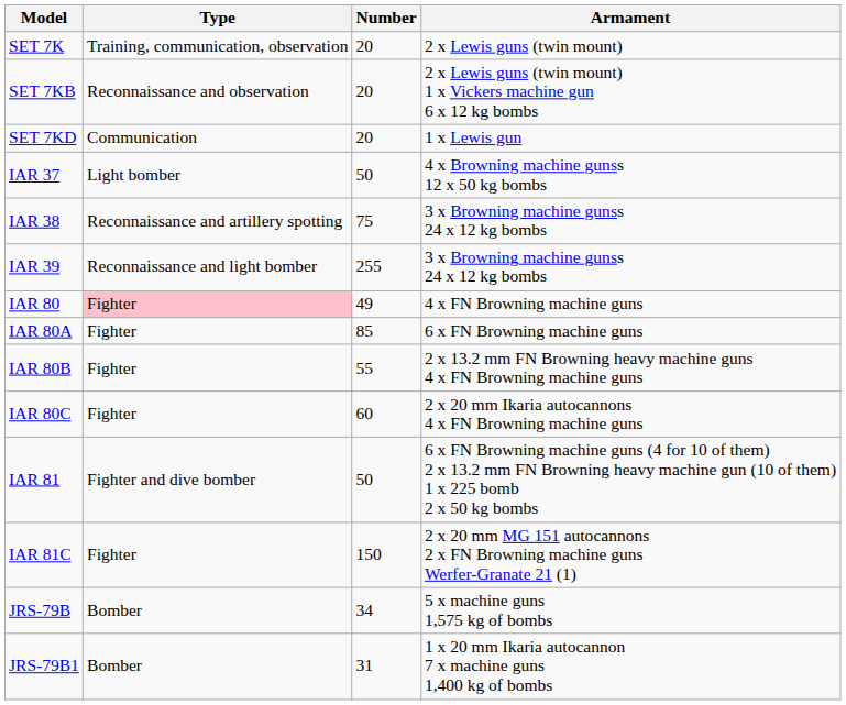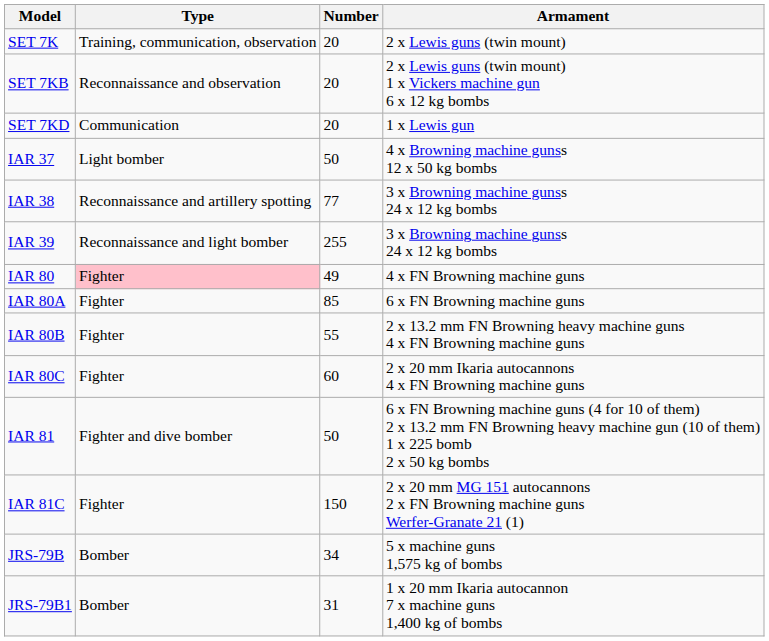 <table class="wikitable">
 <tr>
 <th>Model</th>
 <th>Type</th>
 <th>Number</th>
 <th>Armament</th>
 </tr>
 <tr>
 <td><a href='#'>SET 7K</a></td>
 <td>Training, communication, observation</td>
 <td>20</td>
 <td>2 x <a href='#'>Lewis guns</a> (twin mount)</td>
 </tr>
 <tr>
 <td><a href='#'>SET 7KB</a></td>
 <td>Reconnaissance and observation</td>
 <td>20</td>
 <td>2 x <a href='#'>Lewis guns</a> (twin mount)<br>1 x <a href='#'>Vickers machine gun</a><br>6 x 12 kg bombs</td>
 </tr>
 <tr>
 <td><a href='#'>SET 7KD</a></td>
 <td>Communication</td>
 <td>20</td>
 <td>1 x <a href='#'>Lewis gun</a></td>
 </tr>
 <tr>
 <td><a href='#'>IAR 37</a></td>
 <td>Light bomber</td>
 <td>50</td>
 <td>4 x <a href='#'>Browning machine guns</a>s<br>12 x 50 kg bombs</td>
 </tr>
 <tr>
 <td><a href='#'>IAR 38</a></td>
 <td>Reconnaissance and artillery spotting</td>
-<td>75</td>
+<td>77</td>
 <td>3 x <a href='#'>Browning machine guns</a>s<br>24 x 12 kg bombs</td>
 </tr>
 <tr>
 <td><a href='#'>IAR 39</a></td>
 <td>Reconnaissance and light bomber</td>
 <td>255</td>
 <td>3 x <a href='#'>Browning machine guns</a>s<br>24 x 12 kg bombs</td>
 </tr>
 <tr>
 <td><a href='#'>IAR 80</a></td>
 <td style="background: pink;">Fighter</td>
 <td>49</td>
 <td>4 x FN Browning machine guns</td>
 </tr>
 <tr>
 <td><a href='#'>IAR 80A</a></td>
 <td>Fighter</td>
 <td>85</td>
 <td>6 x FN Browning machine guns</td>
 </tr>
 <tr>
 <td><a href='#'>IAR 80B</a></td>
 <td>Fighter</td>
 <td>55</td>
 <td>2 x 13.2 mm FN Browning heavy machine guns<br>4 x FN Browning machine guns</td>
 </tr>
 <tr>
 <td><a href='#'>IAR 80C</a></td>
 <td>Fighter</td>
 <td>60</td>
 <td>2 x 20 mm Ikaria autocannons<br>4 x FN Browning machine guns</td>
 </tr>
 <tr>
 <td><a href='#'>IAR 81</a></td>
 <td>Fighter and dive bomber</td>
 <td>50</td>
 <td>6 x FN Browning machine guns (4 for 10 of them)<br>2 x 13.2 mm FN Browning heavy machine gun (10 of them)<br>1 x 225 bomb<br>2 x 50 kg bombs</td>
 </tr>
 <tr>
 <td><a href='#'>IAR 81C</a></td>
 <td>Fighter</td>
 <td>150</td>
 <td>2 x 20 mm <a href='#'>MG 151</a> autocannons<br>2 x FN Browning machine guns<br><a href='#'>Werfer-Granate 21</a> (1)</td>
 </tr>
 <tr>
 <td><a href='#'>JRS-79B</a></td>
 <td>Bomber</td>
 <td>34</td>
 <td>5 x machine guns<br>1,575 kg of bombs</td>
 </tr>
 <tr>
 <td><a href='#'>JRS-79B1</a></td>
 <td>Bomber</td>
 <td>31</td>
 <td>1 x 20 mm Ikaria autocannon<br>7 x machine guns<br>1,400 kg of bombs</td>
 </tr>
 </table>
